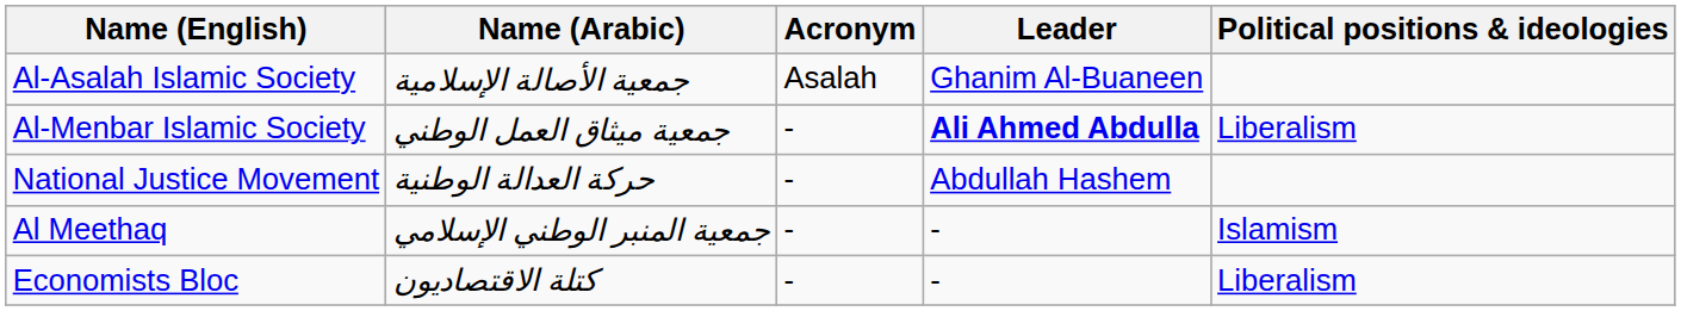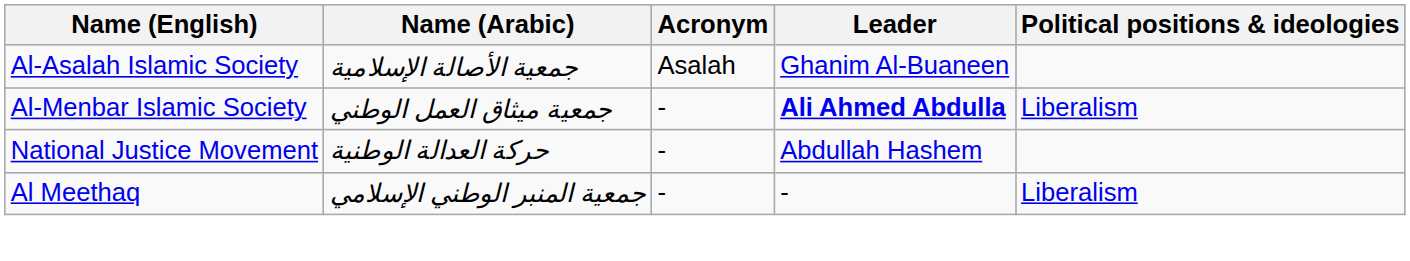 <table class="wikitable">
 <tr>
 <th>Name (English)</th>
 <th>Name (Arabic)</th>
 <th>Acronym</th>
 <th>Leader</th>
 <th>Political positions & ideologies</th>
 </tr>
 <tr>
 <td><a href='#'>Al-Asalah Islamic Society</a></td>
 <td><em><span>جمعية الأصالة الإسلامية</span></em></td>
 <td>Asalah</td>
 <td><a href='#'>Ghanim Al-Buaneen</a></td>
 <td></td>
 </tr>
 <tr>
 <td><a href='#'>Al-Menbar Islamic Society</a></td>
 <td><em><span>جمعية ميثاق العمل الوطني</span></em></td>
 <td>-</td>
 <td><strong><a href='#'>Ali Ahmed Abdulla</a></strong></td>
 <td><a href='#'>Liberalism</a></td>
 </tr>
 <tr>
 <td><a href='#'>National Justice Movement</a></td>
 <td><em><span>حركة العدالة الوطنية</span></em></td>
 <td>-</td>
 <td><a href='#'>Abdullah Hashem</a></td>
 <td></td>
 </tr>
 <tr>
 <td><a href='#'>Al Meethaq</a></td>
 <td><span><em>جمعية المنبر الوطني الإسلامي</em></span></td>
 <td>-</td>
 <td>-</td>
-<td><a href='#'>Islamism</a></td>
-</tr>
-<tr>
-<td><a href='#'>Economists Bloc</a></td>
-<td><em><span>كتلة الاقتصاديون</span></em></td>
-<td>-</td>
-<td>-</td>
 <td><a href='#'>Liberalism</a></td>
 </tr>
 </table>
